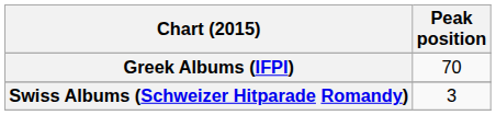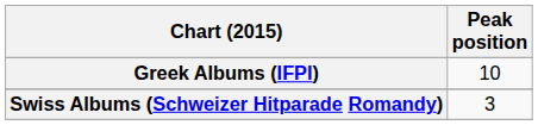 <table class="wikitable sortable plainrowheaders" style="text-align:center">
 <tr>
 <th scope="col">Chart (2015)</th>
 <th scope="col">Peak<br>position</th>
 </tr>
 <tr>
 </tr>
 <tr>
 </tr>
 <tr>
 </tr>
 <tr>
 </tr>
 <tr>
 </tr>
 <tr>
 </tr>
 <tr>
 <th scope="row">Greek Albums (<a href='#'>IFPI</a>)</th>
-<td>70</td>
+<td>10</td>
 </tr>
 <tr>
 </tr>
 <tr>
 <th scope="row">Swiss Albums (<a href='#'>Schweizer Hitparade</a> <a href='#'>Romandy</a>)</th>
 <td>3</td>
 </tr>
 <tr>
 </tr>
 </table>
